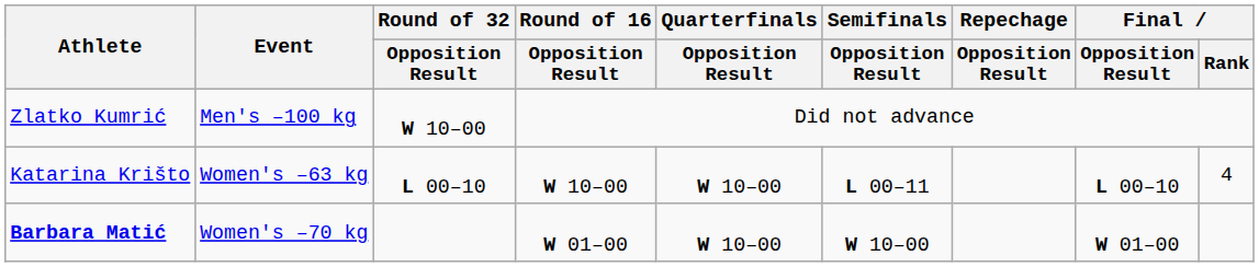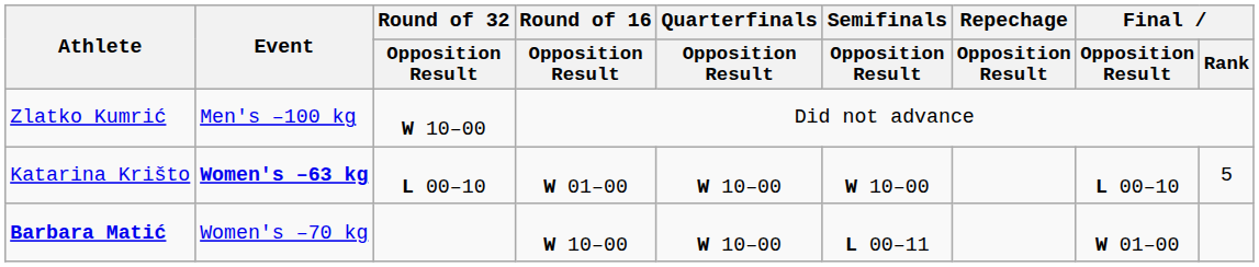 <table class="wikitable" style="font-size:90%">
 <tr>
 <th rowspan="2">Athlete</th>
 <th rowspan="2">Event</th>
 <th>Round of 32</th>
 <th>Round of 16</th>
 <th>Quarterfinals</th>
 <th>Semifinals</th>
 <th>Repechage</th>
 <th colspan=2>Final / </th>
 </tr>
 <tr style="font-size:95%">
 <th>Opposition<br>Result</th>
 <th>Opposition<br>Result</th>
 <th>Opposition<br>Result</th>
 <th>Opposition<br>Result</th>
 <th>Opposition<br>Result</th>
 <th>Opposition<br>Result</th>
 <th>Rank</th>
 </tr>
 <tr align=center>
 <td align=left><a href='#'>Zlatko Kumrić</a></td>
 <td align=left><a href='#'>Men's –100 kg</a></td>
 <td><br><strong>W</strong> 10–00</td>
 <td colspan="6">Did not advance</td>
 </tr>
 <tr align=center>
 <td align=left><a href='#'>Katarina Krišto</a></td>
-<td align=left><a href='#'>Women's –63 kg</a></td>
+<td align=left><strong><a href='#'>Women's –63 kg</a></strong></td>
 <td><br><strong>L</strong> 00–10</td>
+<td><br><strong>W</strong> 01–00</td>
 <td><br><strong>W</strong> 10–00</td>
 <td><br><strong>W</strong> 10–00</td>
-<td><br><strong>L</strong> 00–11</td>
 <td></td>
 <td><br><strong>L</strong> 00–10</td>
-<td>4</td>
+<td>5</td>
 </tr>
 <tr align=center>
 <td align=left><strong><a href='#'>Barbara Matić</a></strong></td>
 <td align=left><a href='#'>Women's –70 kg</a></td>
 <td></td>
-<td><br><strong>W</strong> 01–00</td>
 <td><br><strong>W</strong> 10–00</td>
 <td><br><strong>W</strong> 10–00</td>
+<td><br><strong>L</strong> 00–11</td>
 <td></td>
 <td><br><strong>W</strong> 01–00</td>
 <td></td>
 </tr>
 </table>
